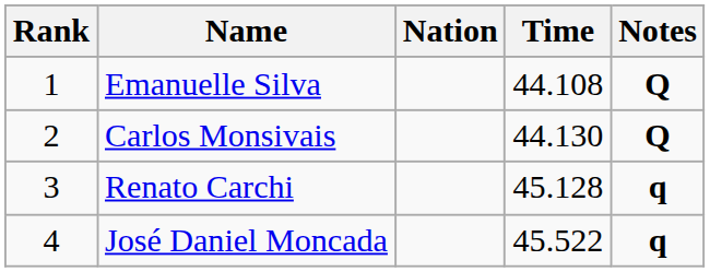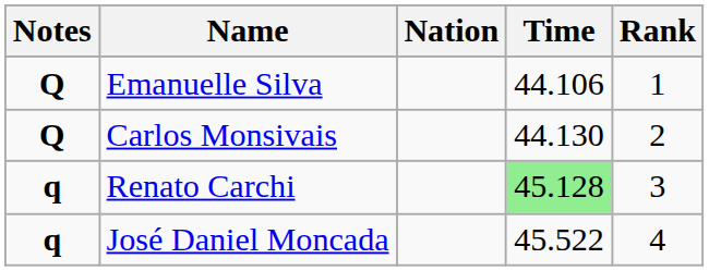 <table class="wikitable sortable">
 <tr>
-<th>Rank</th>
+<th>Notes</th>
 <th>Name</th>
 <th>Nation</th>
 <th>Time</th>
-<th>Notes</th>
+<th>Rank</th>
 </tr>
 <tr>
-<td align="center">1</td>
+<td align="center"><strong>Q</strong></td>
 <td><a href='#'>Emanuelle Silva</a></td>
 <td></td>
-<td align="center">44.108</td>
-<td align="center"><strong>Q</strong></td>
+<td align="center">44.106</td>
+<td align="center">1</td>
 </tr>
 <tr>
-<td align="center">2</td>
+<td align="center"><strong>Q</strong></td>
 <td><a href='#'>Carlos Monsivais</a></td>
 <td></td>
 <td align="center">44.130</td>
-<td align="center"><strong>Q</strong></td>
+<td align="center">2</td>
 </tr>
 <tr>
-<td align="center">3</td>
+<td align="center"><strong>q</strong></td>
 <td><a href='#'>Renato Carchi</a></td>
 <td></td>
-<td align="center">45.128</td>
-<td align="center"><strong>q</strong></td>
+<td align="center" style="background: lightgreen;">45.128</td>
+<td align="center">3</td>
 </tr>
 <tr>
-<td align="center">4</td>
+<td align="center"><strong>q</strong></td>
 <td><a href='#'>José Daniel Moncada</a></td>
 <td></td>
 <td align="center">45.522</td>
-<td align="center"><strong>q</strong></td>
+<td align="center">4</td>
 </tr>
 </table>
